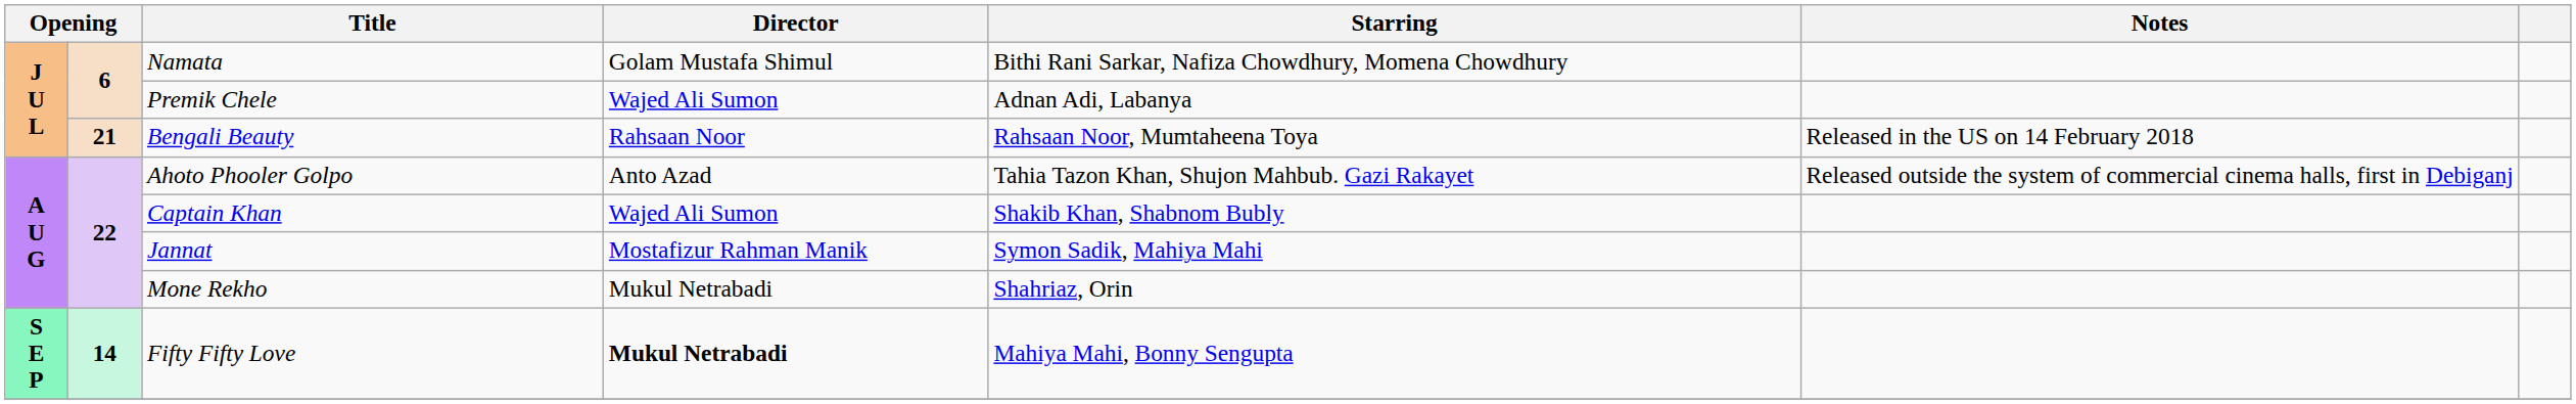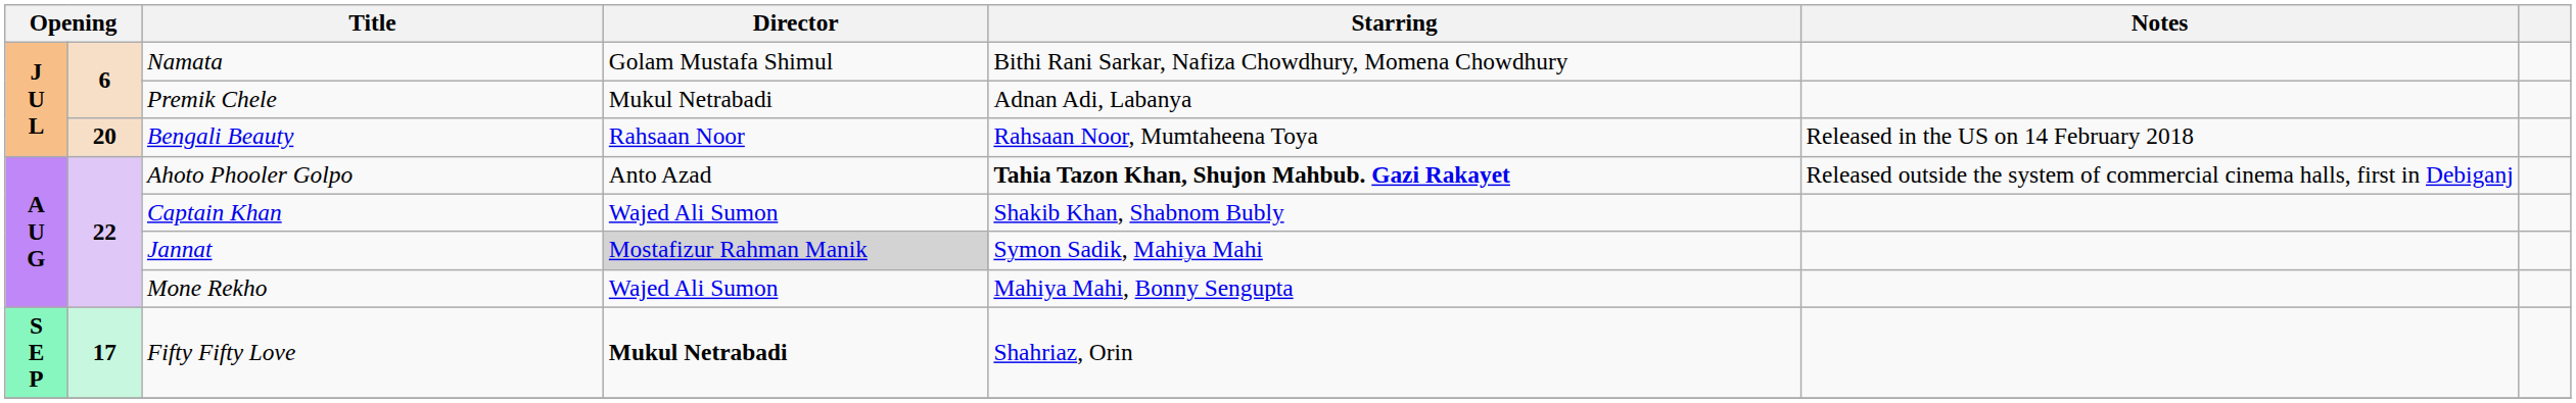 <table class="wikitable sortable">
 <tr>
 <th colspan="2">Opening</th>
 <th style="width:18%;">Title</th>
 <th style="width:15%;">Director</th>
 <th>Starring</th>
 <th style="width:28%;">Notes</th>
 <th style="width:2%;"></th>
 </tr>
 <tr>
 <th rowspan="3" style="text-align:center; background:#f7bf87">J<br>U<br>L</th>
 <td rowspan="2" style="text-align:center; background:#f7dfc7"><strong>6</strong></td>
 <td><em>Namata</em></td>
 <td>Golam Mustafa Shimul</td>
 <td>Bithi Rani Sarkar, Nafiza Chowdhury, Momena Chowdhury</td>
 <td></td>
 <td></td>
 </tr>
 <tr>
 <td><em>Premik Chele</em></td>
-<td><a href='#'>Wajed Ali Sumon</a></td>
+<td>Mukul Netrabadi</td>
 <td>Adnan Adi, Labanya</td>
 <td></td>
 <td></td>
 </tr>
 <tr>
-<td style="text-align:center; background:#f7dfc7"><strong>21</strong></td>
+<td style="text-align:center; background:#f7dfc7"><strong>20</strong></td>
 <td><em><a href='#'>Bengali Beauty</a></em></td>
 <td><a href='#'>Rahsaan Noor</a></td>
 <td><a href='#'>Rahsaan Noor</a>, Mumtaheena Toya</td>
 <td>Released in the US on 14 February 2018</td>
 <td></td>
 </tr>
 <tr>
 <th rowspan="4" style="text-align:center; background:#bf87f7">A<br>U<br>G</th>
 <td rowspan="4" style="text-align:center; background:#dfc7f7"><strong>22</strong></td>
 <td><em>Ahoto Phooler Golpo</em></td>
 <td>Anto Azad</td>
-<td>Tahia Tazon Khan, Shujon Mahbub. <a href='#'>Gazi Rakayet</a></td>
+<td><strong>Tahia Tazon Khan, Shujon Mahbub. <a href='#'>Gazi Rakayet</a></strong></td>
 <td>Released outside the system of commercial cinema halls, first in <a href='#'>Debiganj</a></td>
 <td></td>
 </tr>
 <tr>
 <td><em><a href='#'>Captain Khan</a></em></td>
 <td><a href='#'>Wajed Ali Sumon</a></td>
 <td><a href='#'>Shakib Khan</a>, <a href='#'>Shabnom Bubly</a></td>
 <td></td>
 <td></td>
 </tr>
 <tr>
 <td><em><a href='#'>Jannat</a></em></td>
-<td><a href='#'>Mostafizur Rahman Manik</a></td>
+<td style="background: lightgrey;"><a href='#'>Mostafizur Rahman Manik</a></td>
 <td><a href='#'>Symon Sadik</a>, <a href='#'>Mahiya Mahi</a></td>
 <td></td>
 <td></td>
 </tr>
 <tr>
 <td><em>Mone Rekho</em></td>
-<td>Mukul Netrabadi</td>
-<td><a href='#'>Shahriaz</a>, Orin</td>
+<td><a href='#'>Wajed Ali Sumon</a></td>
+<td><a href='#'>Mahiya Mahi</a>, <a href='#'>Bonny Sengupta</a></td>
 <td></td>
 <td></td>
 </tr>
 <tr>
 <th style="text-align:center; background:#87f7bf">S<br>E<br>P</th>
-<td style="text-align:center; background:#c7f7df"><strong>14</strong></td>
+<td style="text-align:center; background:#c7f7df"><strong>17</strong></td>
 <td><em>Fifty Fifty Love</em></td>
 <td><strong>Mukul Netrabadi</strong></td>
-<td><a href='#'>Mahiya Mahi</a>, <a href='#'>Bonny Sengupta</a></td>
+<td><a href='#'>Shahriaz</a>, Orin</td>
 <td></td>
 <td></td>
 </tr>
 <tr>
 </tr>
 </table>
